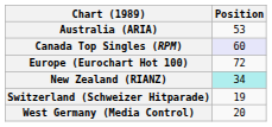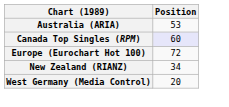 <table class="wikitable sortable plainrowheaders" style="text-align:center">
 <tr>
 <th>Chart (1989)</th>
 <th>Position</th>
 </tr>
 <tr>
 <th scope="row">Australia (ARIA)</th>
 <td>53</td>
 </tr>
 <tr>
 <th scope="row">Canada Top Singles (<em>RPM</em>)</th>
 <td style="background: lavender;">60</td>
 </tr>
 <tr>
 <th scope="row">Europe (Eurochart Hot 100)</th>
 <td>72</td>
 </tr>
 <tr>
 <th scope="row">New Zealand (RIANZ)</th>
-<td style="background: paleturquoise;">34</td>
-</tr>
-<tr>
-<th scope="row">Switzerland (Schweizer Hitparade)</th>
-<td>19</td>
+<td>34</td>
 </tr>
 <tr>
 <th scope="row">West Germany (Media Control)</th>
 <td>20</td>
 </tr>
 </table>
